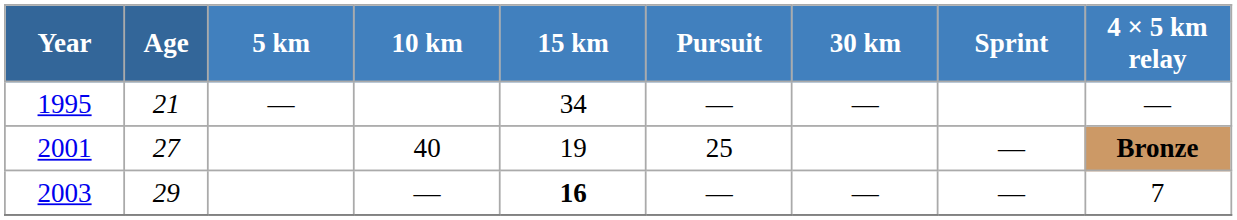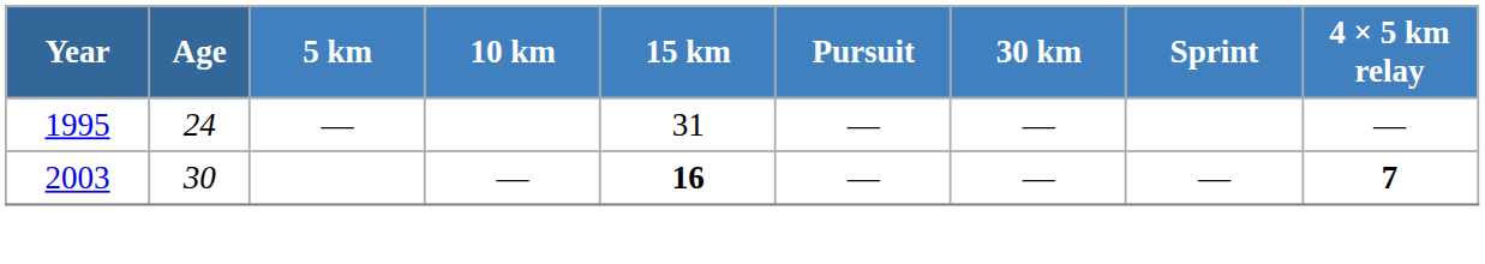 <table class="wikitable" style="font-size:95%; text-align:center; border:grey solid 1px; border-collapse:collapse; background:#ffffff;">
 <tr>
 <th style="background-color:#369; color:white; width:60px;"> Year </th>
 <th style="background-color:#369; color:white; width:40px;"> Age </th>
 <th style="background-color:#4180be; color:white; width:75px;"> 5 km </th>
 <th style="background-color:#4180be; color:white; width:75px;"> 10 km </th>
 <th style="background-color:#4180be; color:white; width:75px;"> 15 km </th>
 <th style="background-color:#4180be; color:white; width:75px;"> Pursuit </th>
 <th style="background-color:#4180be; color:white; width:75px;"> 30 km </th>
 <th style="background-color:#4180be; color:white; width:75px;"> Sprint </th>
 <th style="background-color:#4180be; color:white; width:75px;"> 4 × 5 km <br> relay </th>
 </tr>
 <tr>
 <td><a href='#'>1995</a></td>
-<td><em>21</em></td>
+<td><em>24</em></td>
 <td>—</td>
 <td></td>
-<td>34</td>
+<td>31</td>
 <td>—</td>
 <td>—</td>
 <td></td>
 <td>—</td>
 </tr>
 <tr>
-<td><a href='#'>2001</a></td>
-<td><em>27</em></td>
-<td></td>
-<td>40</td>
-<td>19</td>
-<td>25</td>
-<td></td>
-<td>—</td>
-<td bgcolor="cc9966"><strong>Bronze</strong></td>
-</tr>
-<tr>
 <td><a href='#'>2003</a></td>
-<td><em>29</em></td>
+<td><em>30</em></td>
 <td></td>
 <td>—</td>
 <td><strong>16</strong></td>
 <td>—</td>
 <td>—</td>
 <td>—</td>
-<td>7</td>
+<td><strong>7</strong></td>
 </tr>
 <tr>
 </tr>
 </table>
